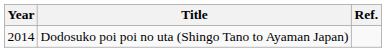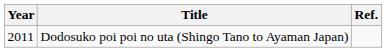 <table class="wikitable">
 <tr>
 <th>Year</th>
 <th>Title</th>
 <th>Ref.</th>
 </tr>
 <tr>
-<td>2014</td>
+<td>2011</td>
 <td>Dodosuko poi poi no uta (Shingo Tano to Ayaman Japan)</td>
 <td></td>
 </tr>
 </table>
